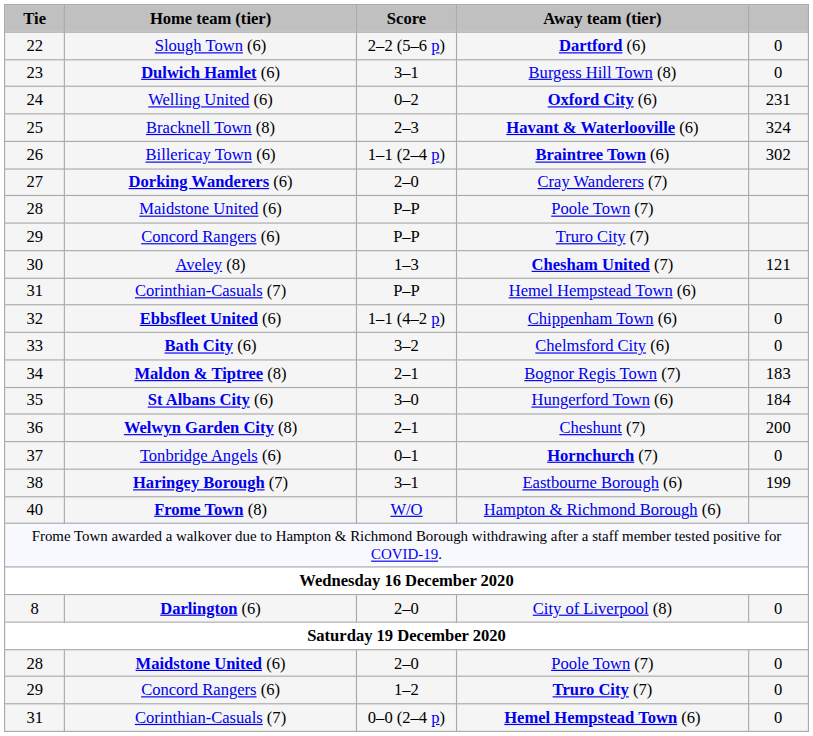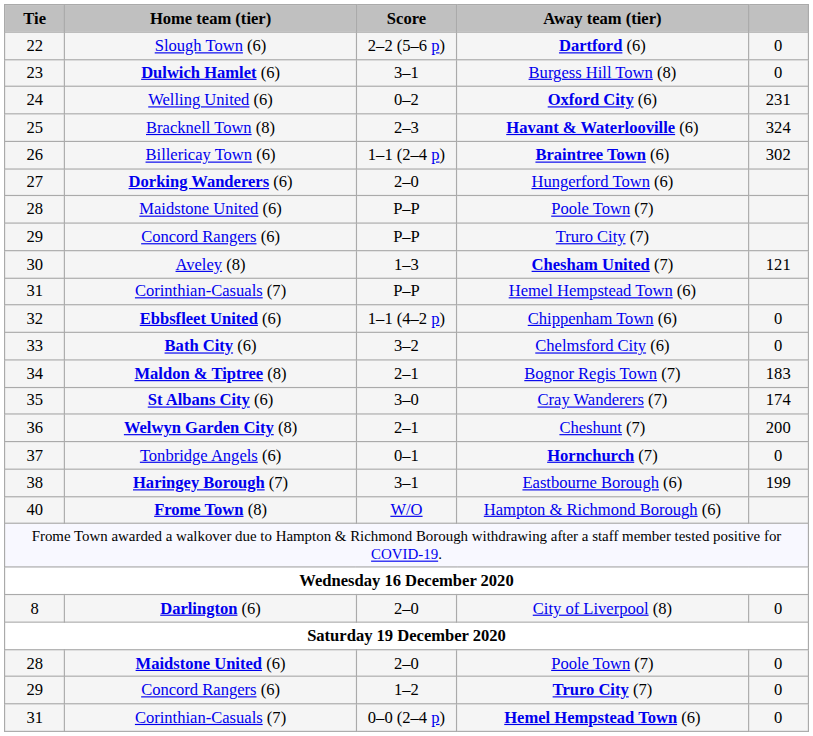 <table class="wikitable" style="width: 700px; background:WhiteSmoke; text-align:center; font-size:90%">
 <tr>
 <td scope="col" style="width:  7.50%; background:silver;"><strong>Tie</strong></td>
 <td scope="col" style="width: 36.25%; background:silver;"><strong>Home team (tier)</strong></td>
 <td scope="col" style="width: 12.50%; background:silver;"><strong>Score</strong></td>
 <td scope="col" style="width: 36.25%; background:silver;"><strong>Away team (tier)</strong></td>
 <td scope="col" style="width:  7.50%; background:silver;"><strong></strong></td>
 </tr>
 <tr>
 <td>22</td>
 <td><a href='#'>Slough Town</a> (6)</td>
 <td>2–2 (5–6 <a href='#'>p</a>)</td>
 <td><strong><a href='#'>Dartford</a></strong> (6)</td>
 <td>0</td>
 </tr>
 <tr>
 <td>23</td>
 <td><strong><a href='#'>Dulwich Hamlet</a></strong> (6)</td>
 <td>3–1</td>
 <td><a href='#'>Burgess Hill Town</a> (8)</td>
 <td>0</td>
 </tr>
 <tr>
 <td>24</td>
 <td><a href='#'>Welling United</a> (6)</td>
 <td>0–2</td>
 <td><strong><a href='#'>Oxford City</a></strong> (6)</td>
 <td>231</td>
 </tr>
 <tr>
 <td>25</td>
 <td><a href='#'>Bracknell Town</a> (8)</td>
 <td>2–3</td>
 <td><strong><a href='#'>Havant & Waterlooville</a></strong> (6)</td>
 <td>324</td>
 </tr>
 <tr>
 <td>26</td>
 <td><a href='#'>Billericay Town</a> (6)</td>
 <td>1–1 (2–4 <a href='#'>p</a>)</td>
 <td><strong><a href='#'>Braintree Town</a></strong> (6)</td>
 <td>302</td>
 </tr>
 <tr>
 <td>27</td>
 <td><strong><a href='#'>Dorking Wanderers</a></strong> (6)</td>
 <td>2–0</td>
-<td><a href='#'>Cray Wanderers</a> (7)</td>
+<td><a href='#'>Hungerford Town</a> (6)</td>
 <td></td>
 </tr>
 <tr>
 <td>28</td>
 <td><a href='#'>Maidstone United</a> (6)</td>
 <td>P–P</td>
 <td><a href='#'>Poole Town</a> (7)</td>
 <td></td>
 </tr>
 <tr>
 <td>29</td>
 <td><a href='#'>Concord Rangers</a> (6)</td>
 <td>P–P</td>
 <td><a href='#'>Truro City</a> (7)</td>
 <td></td>
 </tr>
 <tr>
 <td>30</td>
 <td><a href='#'>Aveley</a> (8)</td>
 <td>1–3</td>
 <td><strong><a href='#'>Chesham United</a></strong> (7)</td>
 <td>121</td>
 </tr>
 <tr>
 <td>31</td>
 <td><a href='#'>Corinthian-Casuals</a> (7)</td>
 <td>P–P</td>
 <td><a href='#'>Hemel Hempstead Town</a> (6)</td>
 <td></td>
 </tr>
 <tr>
 <td>32</td>
 <td><strong><a href='#'>Ebbsfleet United</a></strong> (6)</td>
 <td>1–1 (4–2 <a href='#'>p</a>)</td>
 <td><a href='#'>Chippenham Town</a> (6)</td>
 <td>0</td>
 </tr>
 <tr>
 <td>33</td>
 <td><strong><a href='#'>Bath City</a></strong> (6)</td>
 <td>3–2</td>
 <td><a href='#'>Chelmsford City</a> (6)</td>
 <td>0</td>
 </tr>
 <tr>
 <td>34</td>
 <td><strong><a href='#'>Maldon & Tiptree</a></strong> (8)</td>
 <td>2–1</td>
 <td><a href='#'>Bognor Regis Town</a> (7)</td>
 <td>183</td>
 </tr>
 <tr>
 <td>35</td>
 <td><strong><a href='#'>St Albans City</a></strong> (6)</td>
 <td>3–0</td>
-<td><a href='#'>Hungerford Town</a> (6)</td>
-<td>184</td>
+<td><a href='#'>Cray Wanderers</a> (7)</td>
+<td>174</td>
 </tr>
 <tr>
 <td>36</td>
 <td><strong><a href='#'>Welwyn Garden City</a></strong> (8)</td>
 <td>2–1</td>
 <td><a href='#'>Cheshunt</a> (7)</td>
 <td>200</td>
 </tr>
 <tr>
 <td>37</td>
 <td><a href='#'>Tonbridge Angels</a> (6)</td>
 <td>0–1</td>
 <td><strong><a href='#'>Hornchurch</a></strong> (7)</td>
 <td>0</td>
 </tr>
 <tr>
 <td>38</td>
 <td><strong><a href='#'>Haringey Borough</a></strong> (7)</td>
 <td>3–1</td>
 <td><a href='#'>Eastbourne Borough</a> (6)</td>
 <td>199</td>
 </tr>
 <tr>
 <td>40</td>
 <td><strong><a href='#'>Frome Town</a></strong> (8)</td>
 <td><a href='#'>W/O</a></td>
 <td><a href='#'>Hampton & Richmond Borough</a> (6)</td>
 <td></td>
 </tr>
 <tr>
 <td colspan="5" style="background:GhostWhite; height:20px; text-align:center; font-size:90%">Frome Town awarded a walkover due to Hampton & Richmond Borough withdrawing after a staff member tested positive for <a href='#'>COVID-19</a>.</td>
 </tr>
 <tr>
 <td colspan="5" style= background:White><strong>Wednesday 16 December 2020</strong></td>
 </tr>
 <tr>
 <td>8</td>
 <td><strong><a href='#'>Darlington</a></strong> (6)</td>
 <td>2–0</td>
 <td><a href='#'>City of Liverpool</a> (8)</td>
 <td>0</td>
 </tr>
 <tr>
 <td colspan="5" style= background:White><strong>Saturday 19 December 2020</strong></td>
 </tr>
 <tr>
 <td>28</td>
 <td><strong><a href='#'>Maidstone United</a></strong> (6)</td>
 <td>2–0</td>
 <td><a href='#'>Poole Town</a> (7)</td>
 <td>0</td>
 </tr>
 <tr>
 <td>29</td>
 <td><a href='#'>Concord Rangers</a> (6)</td>
 <td>1–2</td>
 <td><strong><a href='#'>Truro City</a></strong> (7)</td>
 <td>0</td>
 </tr>
 <tr>
 <td>31</td>
 <td><a href='#'>Corinthian-Casuals</a> (7)</td>
 <td>0–0 (2–4 <a href='#'>p</a>)</td>
 <td><strong><a href='#'>Hemel Hempstead Town</a></strong> (6)</td>
 <td>0</td>
 </tr>
 </table>
